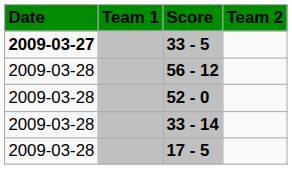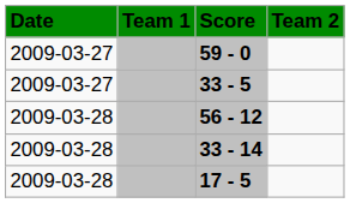 <table class="wikitable">
 <tr bgcolor="#008B00">
 <td><strong>Date</strong></td>
 <td><strong>Team 1</strong></td>
 <td><strong>Score</strong></td>
 <td><strong>Team 2</strong></td>
 </tr>
 <tr>
-<td><strong>2009-03-27</strong></td>
+<td>2009-03-27</td>
+<td bgcolor="silver"><strong></strong></td>
+<td bgcolor="silver"><strong>59 - 0</strong></td>
+<td></td>
+</tr>
+<tr>
+<td>2009-03-27</td>
 <td bgcolor="silver"><strong></strong></td>
 <td bgcolor="silver"><strong>33 - 5</strong></td>
 <td></td>
 </tr>
 <tr>
 <td>2009-03-28</td>
 <td bgcolor="silver"><strong></strong></td>
 <td bgcolor="silver"><strong>56 - 12</strong></td>
-<td></td>
-</tr>
-<tr>
-<td>2009-03-28</td>
-<td bgcolor="silver"><strong></strong></td>
-<td bgcolor="silver"><strong>52 - 0</strong></td>
 <td></td>
 </tr>
 <tr>
 <td>2009-03-28</td>
 <td bgcolor="silver"><strong></strong></td>
 <td bgcolor="silver"><strong>33 - 14</strong></td>
 <td></td>
 </tr>
 <tr>
 <td>2009-03-28</td>
 <td bgcolor="silver"><strong></strong></td>
 <td bgcolor="silver"><strong>17 - 5</strong></td>
 <td></td>
 </tr>
 </table>
